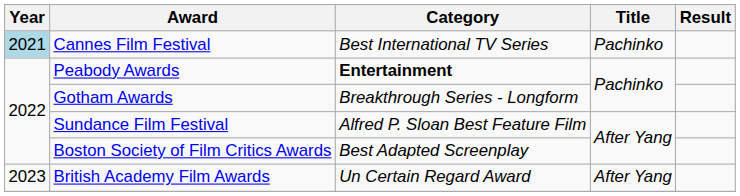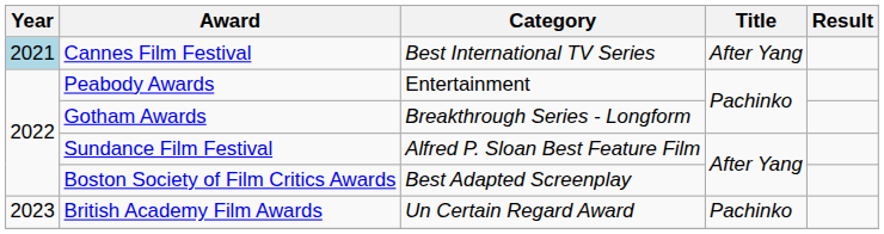 <table class="wikitable plainrowheaders">
 <tr>
 <th scope="col">Year</th>
 <th scope="col">Award</th>
 <th scope="col">Category</th>
 <th scope="col">Title</th>
 <th scope="col">Result</th>
 </tr>
 <tr>
 <td style="background: lightblue;">2021</td>
 <td><a href='#'>Cannes Film Festival</a></td>
 <td><em>Best International TV Series</em></td>
-<td><em>Pachinko</em></td>
+<td><em>After Yang</em></td>
 <td></td>
 </tr>
 <tr>
 <td rowspan=4>2022</td>
 <td><a href='#'>Peabody Awards</a></td>
-<td><strong>Entertainment</strong></td>
+<td>Entertainment</td>
 <td rowspan=2><em>Pachinko</em></td>
 <td></td>
 </tr>
 <tr>
 <td><a href='#'>Gotham Awards</a></td>
 <td><em>Breakthrough Series - Longform</em></td>
 <td></td>
 </tr>
 <tr>
 <td><a href='#'>Sundance Film Festival</a></td>
 <td><em>Alfred P. Sloan Best Feature Film</em></td>
 <td rowspan=2><em>After Yang</em></td>
 <td></td>
 </tr>
 <tr>
 <td><a href='#'>Boston Society of Film Critics Awards</a></td>
 <td><em>Best Adapted Screenplay</em></td>
 <td></td>
 </tr>
 <tr>
 <td>2023</td>
 <td><a href='#'>British Academy Film Awards</a></td>
 <td><em>Un Certain Regard Award</em></td>
-<td><em>After Yang</em></td>
+<td><em>Pachinko</em></td>
 <td></td>
 </tr>
 <tr>
 </tr>
 </table>
